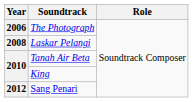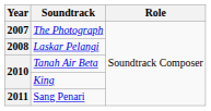 <table class="wikitable">
 <tr>
 <th>Year</th>
 <th>Soundtrack</th>
 <th>Role</th>
 </tr>
 <tr>
-<th><strong>2006</strong></th>
+<th><strong>2007</strong></th>
 <td><em><a href='#'>The Photograph</a></em></td>
 <td rowspan="5">Soundtrack Composer</td>
 </tr>
 <tr>
 <th><strong>2008</strong></th>
 <td><em><a href='#'>Laskar Pelangi</a></em></td>
 </tr>
 <tr>
 <th rowspan="2"><strong>2010</strong></th>
 <td><em><a href='#'>Tanah Air Beta</a></em></td>
 </tr>
 <tr>
 <td><em><a href='#'>King</a></em></td>
 </tr>
 <tr>
-<th><strong>2012</strong></th>
+<th><strong>2011</strong></th>
 <td><a href='#'>Sang Penari</a></td>
 </tr>
 </table>
